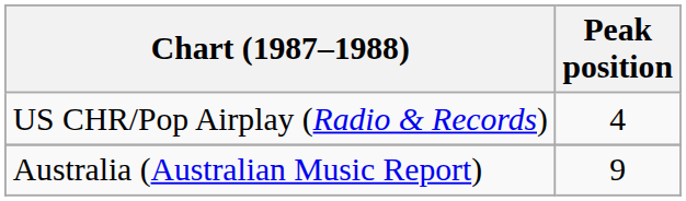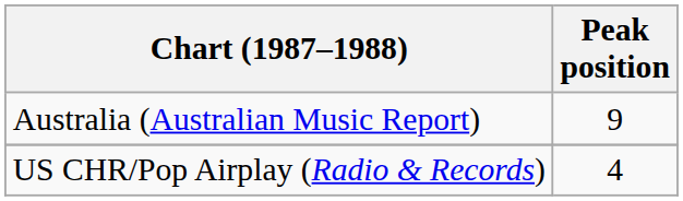 <table class="wikitable sortable">
 <tr>
 <th>Chart (1987–1988)</th>
 <th>Peak<br>position</th>
 </tr>
 <tr>
-<td>US CHR/Pop Airplay (<em><a href='#'>Radio & Records</a></em>)</td>
-<td align="center">4</td>
+<td>Australia (<a href='#'>Australian Music Report</a>)</td>
+<td align="center">9</td>
 </tr>
 <tr>
 </tr>
 <tr>
 </tr>
 <tr>
 </tr>
 <tr>
 </tr>
 <tr>
 </tr>
 <tr>
-<td>Australia (<a href='#'>Australian Music Report</a>)</td>
-<td align="center">9</td>
+<td>US CHR/Pop Airplay (<em><a href='#'>Radio & Records</a></em>)</td>
+<td align="center">4</td>
 </tr>
 </table>
